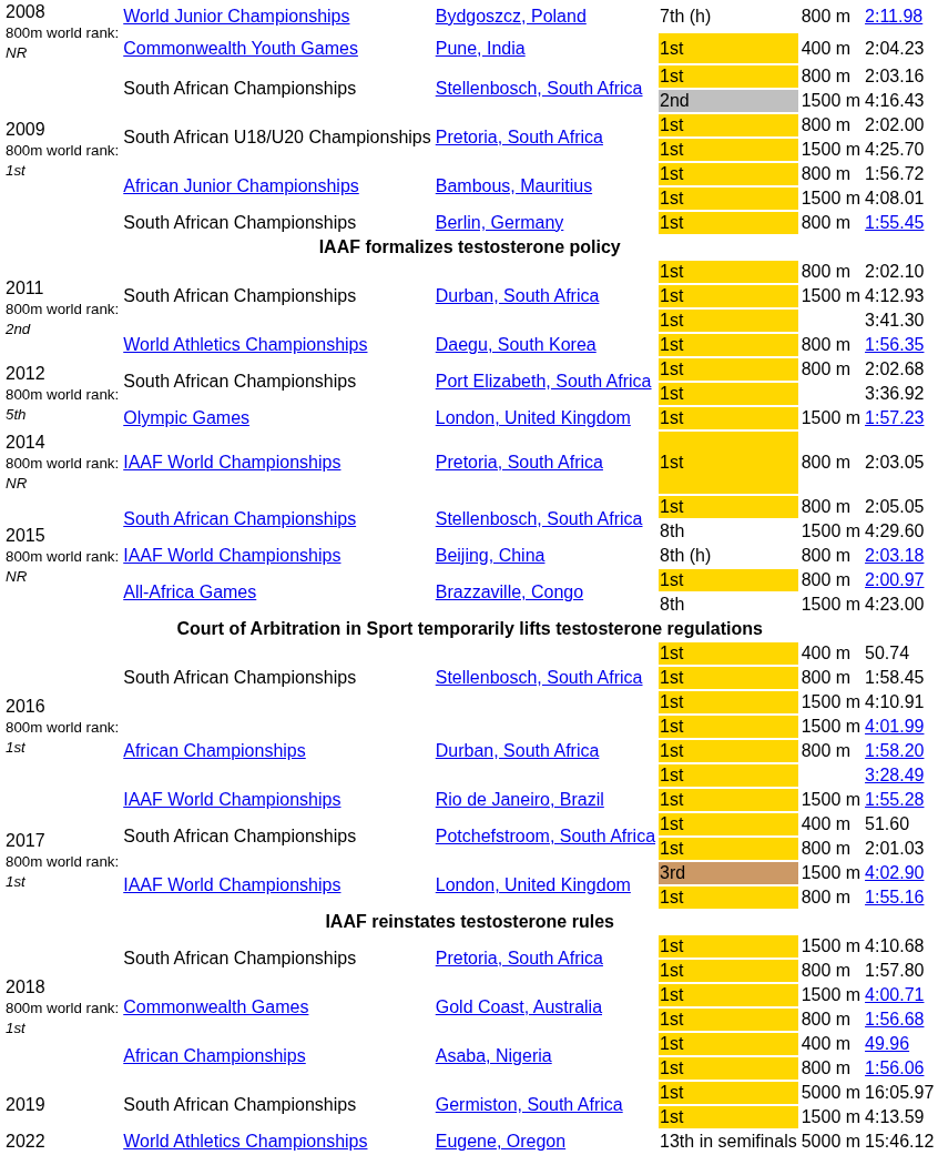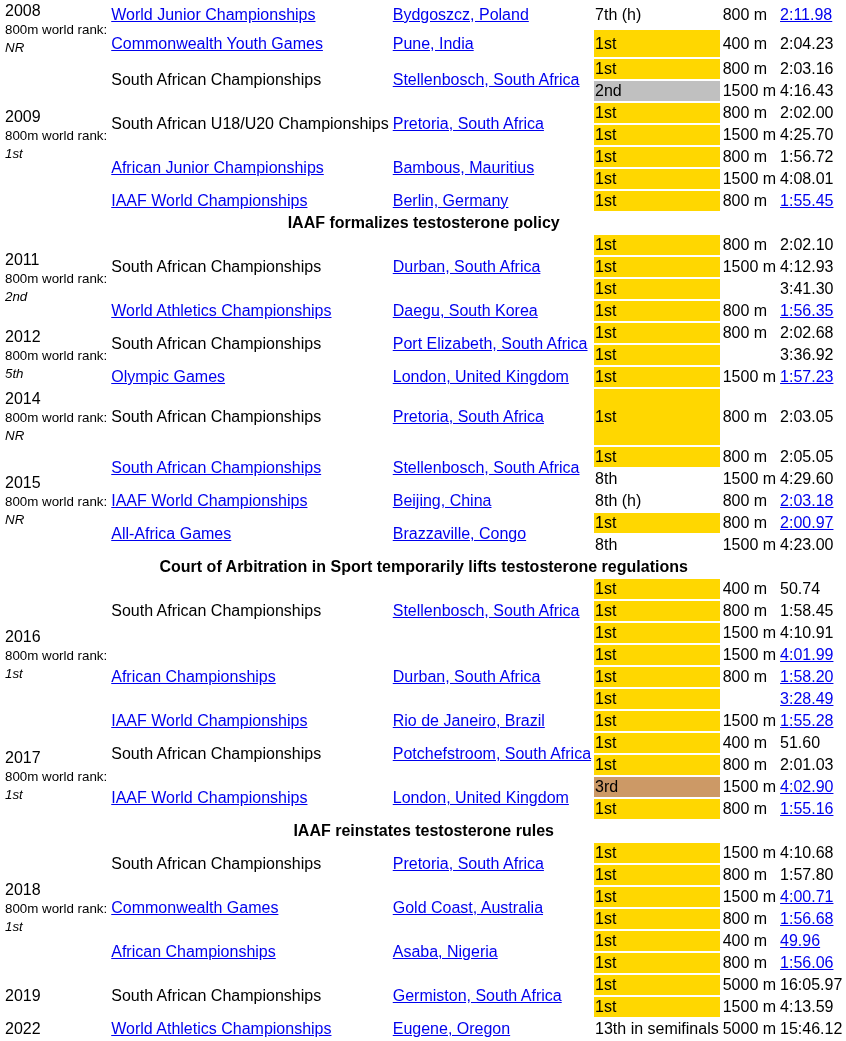 <table>
 <tr>
 <td rowspan=2>2008<br><small>800m world rank:<br><em>NR</em></small></td>
 <td><a href='#'>World Junior Championships</a></td>
 <td><a href='#'>Bydgoszcz, Poland</a></td>
 <td>7th (h)</td>
 <td>800 m</td>
 <td><a href='#'>2:11.98</a></td>
 </tr>
 <tr>
 <td><a href='#'>Commonwealth Youth Games</a></td>
 <td><a href='#'>Pune, India</a></td>
 <td bgcolor=gold>1st</td>
 <td>400 m</td>
 <td>2:04.23 </td>
 </tr>
 <tr>
 <td rowspan=7>2009<br><small>800m world rank:<br><em>1st</em></small></td>
 <td rowspan=2>South African Championships</td>
 <td rowspan=2><a href='#'>Stellenbosch, South Africa</a></td>
 <td bgcolor=gold>1st</td>
 <td>800 m</td>
 <td>2:03.16</td>
 </tr>
 <tr>
 <td bgcolor=silver>2nd</td>
 <td>1500 m</td>
 <td>4:16.43</td>
 </tr>
 <tr>
 <td rowspan=2>South African U18/U20 Championships</td>
 <td rowspan=2><a href='#'>Pretoria, South Africa</a></td>
 <td bgcolor=gold>1st</td>
 <td>800 m</td>
 <td>2:02.00</td>
 </tr>
 <tr>
 <td bgcolor=gold>1st</td>
 <td>1500 m</td>
 <td>4:25.70</td>
 </tr>
 <tr>
 <td rowspan=2><a href='#'>African Junior Championships</a></td>
 <td rowspan=2><a href='#'>Bambous, Mauritius</a></td>
 <td bgcolor=gold>1st</td>
 <td>800 m</td>
 <td>1:56.72  </td>
 </tr>
 <tr>
 <td bgcolor=gold>1st</td>
 <td>1500 m</td>
 <td>4:08.01</td>
 </tr>
 <tr>
-<td>South African Championships</td>
+<td><a href='#'>IAAF World Championships</a></td>
 <td><a href='#'>Berlin, Germany</a></td>
 <td bgcolor=gold>1st</td>
 <td>800 m</td>
 <td><a href='#'>1:55.45</a></td>
 </tr>
 <tr>
 <th colspan="6">IAAF formalizes testosterone policy</th>
 </tr>
 <tr>
 <td rowspan=4>2011<br><small>800m world rank:<br><em>2nd</em></small></td>
 <td rowspan=3>South African Championships</td>
 <td rowspan=3><a href='#'>Durban, South Africa</a></td>
 <td bgcolor=gold>1st</td>
 <td>800 m</td>
 <td>2:02.10</td>
 </tr>
 <tr>
 <td bgcolor=gold>1st</td>
 <td>1500 m</td>
 <td>4:12.93</td>
 </tr>
 <tr>
 <td bgcolor=gold>1st</td>
 <td></td>
 <td>3:41.30</td>
 </tr>
 <tr>
 <td><a href='#'>World Athletics Championships</a></td>
 <td><a href='#'>Daegu, South Korea</a></td>
 <td bgcolor=gold>1st</td>
 <td>800 m</td>
 <td><a href='#'>1:56.35</a></td>
 </tr>
 <tr>
 <td rowspan=3>2012<br><small>800m world rank:<br><em>5th</em></small></td>
 <td rowspan=2>South African Championships</td>
 <td rowspan=2><a href='#'>Port Elizabeth, South Africa</a></td>
 <td bgcolor=gold>1st</td>
 <td>800 m</td>
 <td>2:02.68</td>
 </tr>
 <tr>
 <td bgcolor=gold>1st</td>
 <td></td>
 <td>3:36.92</td>
 </tr>
 <tr>
 <td><a href='#'>Olympic Games</a></td>
 <td><a href='#'>London, United Kingdom</a></td>
 <td bgcolor=gold>1st</td>
 <td>1500 m</td>
 <td><a href='#'>1:57.23</a></td>
 </tr>
 <tr>
 <td>2014<br><small>800m world rank:<br><em>NR</em></small></td>
-<td><a href='#'>IAAF World Championships</a></td>
+<td>South African Championships</td>
 <td><a href='#'>Pretoria, South Africa</a></td>
 <td bgcolor=gold>1st</td>
 <td>800 m</td>
 <td>2:03.05</td>
 </tr>
 <tr>
 <td rowspan=5>2015<br><small>800m world rank:<br><em>NR</em></small></td>
 <td rowspan=2><a href='#'>South African Championships</a></td>
 <td rowspan=2><a href='#'>Stellenbosch, South Africa</a></td>
 <td bgcolor=gold>1st</td>
 <td>800 m</td>
 <td>2:05.05</td>
 </tr>
 <tr>
 <td>8th</td>
 <td>1500 m</td>
 <td>4:29.60</td>
 </tr>
 <tr>
 <td><a href='#'>IAAF World Championships</a></td>
 <td><a href='#'>Beijing, China</a></td>
 <td>8th (h)</td>
 <td>800 m</td>
 <td><a href='#'>2:03.18</a></td>
 </tr>
 <tr>
 <td rowspan=2><a href='#'>All-Africa Games</a></td>
 <td rowspan=2><a href='#'>Brazzaville, Congo</a></td>
 <td bgcolor=gold>1st</td>
 <td>800 m</td>
 <td><a href='#'>2:00.97</a></td>
 </tr>
 <tr>
 <td>8th</td>
 <td>1500 m</td>
 <td>4:23.00</td>
 </tr>
 <tr>
 <th colspan="6">Court of Arbitration in Sport temporarily lifts testosterone regulations</th>
 </tr>
 <tr>
 <td rowspan=7>2016<br><small>800m world rank:<br><em>1st</em></small></td>
 <td rowspan=3>South African Championships</td>
 <td rowspan=3><a href='#'>Stellenbosch, South Africa</a></td>
 <td bgcolor=gold>1st</td>
 <td>400 m</td>
 <td>50.74</td>
 </tr>
 <tr>
 <td bgcolor=gold>1st</td>
 <td>800 m</td>
 <td>1:58.45</td>
 </tr>
 <tr>
 <td bgcolor=gold>1st</td>
 <td>1500 m</td>
 <td>4:10.91</td>
 </tr>
 <tr>
 <td rowspan=3><a href='#'>African Championships</a></td>
 <td rowspan=3><a href='#'>Durban, South Africa</a></td>
 <td bgcolor=gold>1st</td>
 <td>1500 m</td>
 <td><a href='#'>4:01.99</a></td>
 </tr>
 <tr>
 <td bgcolor=gold>1st</td>
 <td>800 m</td>
 <td><a href='#'>1:58.20</a></td>
 </tr>
 <tr>
 <td bgcolor=gold>1st</td>
 <td></td>
 <td><a href='#'>3:28.49</a></td>
 </tr>
 <tr>
 <td><a href='#'>IAAF World Championships</a></td>
 <td><a href='#'>Rio de Janeiro, Brazil</a></td>
 <td bgcolor=gold>1st</td>
 <td>1500 m</td>
 <td><a href='#'>1:55.28</a> </td>
 </tr>
 <tr>
 <td rowspan=4>2017<br><small>800m world rank:<br><em>1st</em></small></td>
 <td rowspan=2>South African Championships</td>
 <td rowspan=2><a href='#'>Potchefstroom, South Africa</a></td>
 <td bgcolor=gold>1st</td>
 <td>400 m</td>
 <td>51.60</td>
 </tr>
 <tr>
 <td bgcolor=gold>1st</td>
 <td>800 m</td>
 <td>2:01.03</td>
 </tr>
 <tr>
 <td rowspan=2><a href='#'>IAAF World Championships</a></td>
 <td rowspan=2><a href='#'>London, United Kingdom</a></td>
 <td bgcolor=#cc9966>3rd</td>
 <td>1500 m</td>
 <td><a href='#'>4:02.90</a></td>
 </tr>
 <tr>
 <td bgcolor=gold>1st</td>
 <td>800 m</td>
 <td><a href='#'>1:55.16</a></td>
 </tr>
 <tr>
 <th colspan="6">IAAF reinstates testosterone rules</th>
 </tr>
 <tr>
 <td rowspan=6>2018<br><small>800m world rank:<br><em>1st</em></small></td>
 <td rowspan=2>South African Championships</td>
 <td rowspan=2><a href='#'>Pretoria, South Africa</a></td>
 <td bgcolor=gold>1st</td>
 <td>1500 m</td>
 <td>4:10.68</td>
 </tr>
 <tr>
 <td bgcolor=gold>1st</td>
 <td>800 m</td>
 <td>1:57.80</td>
 </tr>
 <tr>
 <td rowspan=2><a href='#'>Commonwealth Games</a></td>
 <td rowspan=2><a href='#'>Gold Coast, Australia</a></td>
 <td bgcolor=gold>1st</td>
 <td>1500 m</td>
 <td><a href='#'>4:00.71</a> </td>
 </tr>
 <tr>
 <td bgcolor=gold>1st</td>
 <td>800 m</td>
 <td><a href='#'>1:56.68</a> </td>
 </tr>
 <tr>
 <td rowspan=2><a href='#'>African Championships</a></td>
 <td rowspan=2><a href='#'>Asaba, Nigeria</a></td>
 <td bgcolor=gold>1st</td>
 <td>400 m</td>
 <td><a href='#'>49.96</a></td>
 </tr>
 <tr>
 <td bgcolor=gold>1st</td>
 <td>800 m</td>
 <td><a href='#'>1:56.06</a> </td>
 </tr>
 <tr>
 <td rowspan=2>2019</td>
 <td rowspan=2>South African Championships</td>
 <td rowspan=2><a href='#'>Germiston, South Africa</a></td>
 <td bgcolor=gold>1st</td>
 <td>5000 m</td>
 <td>16:05.97</td>
 </tr>
 <tr>
 <td bgcolor=gold>1st</td>
 <td>1500 m</td>
 <td>4:13.59</td>
 </tr>
 <tr>
 <td>2022</td>
 <td><a href='#'>World Athletics Championships</a></td>
 <td><a href='#'>Eugene, Oregon</a></td>
 <td>13th in semifinals</td>
 <td>5000 m</td>
 <td>15:46.12</td>
 </tr>
 </table>
